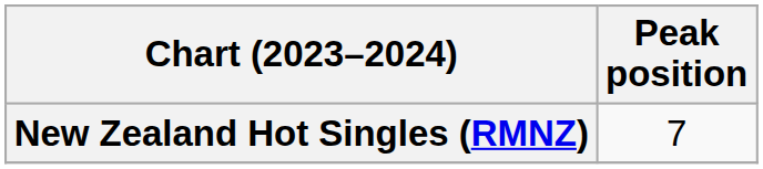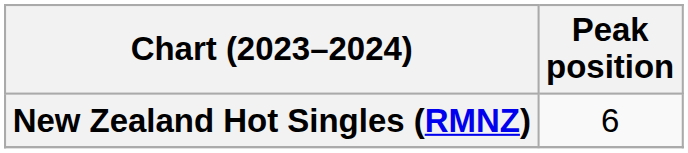 <table class="wikitable sortable plainrowheaders" style="text-align:center">
 <tr>
 <th scope="col">Chart (2023–2024)</th>
 <th scope="col">Peak<br>position</th>
 </tr>
 <tr>
 <th scope="row">New Zealand Hot Singles (<a href='#'>RMNZ</a>)</th>
-<td>7</td>
+<td>6</td>
 </tr>
 <tr>
 </tr>
 <tr>
 </tr>
 <tr>
 </tr>
 <tr>
 </tr>
 </table>
